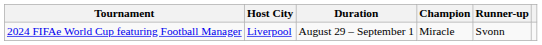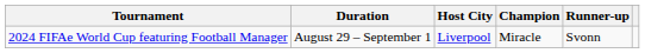 <table class="wikitable">
 <tr>
 <th>Tournament</th>
+<th>Duration</th>
 <th>Host City</th>
-<th>Duration</th>
 <th>Champion</th>
 <th>Runner-up</th>
 <th></th>
 </tr>
 <tr>
 <td><a href='#'>2024 FIFAe World Cup featuring Football Manager</a></td>
+<td>August 29 – September 1</td>
 <td> <a href='#'>Liverpool</a></td>
-<td>August 29 – September 1</td>
 <td>Miracle</td>
 <td>Svonn</td>
 <td></td>
 </tr>
 </table>
